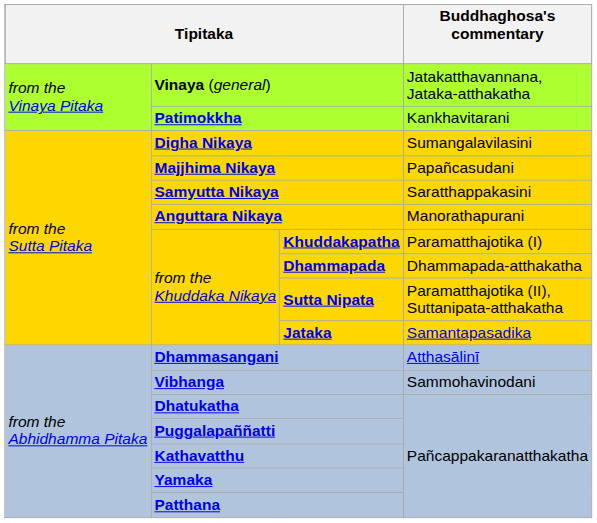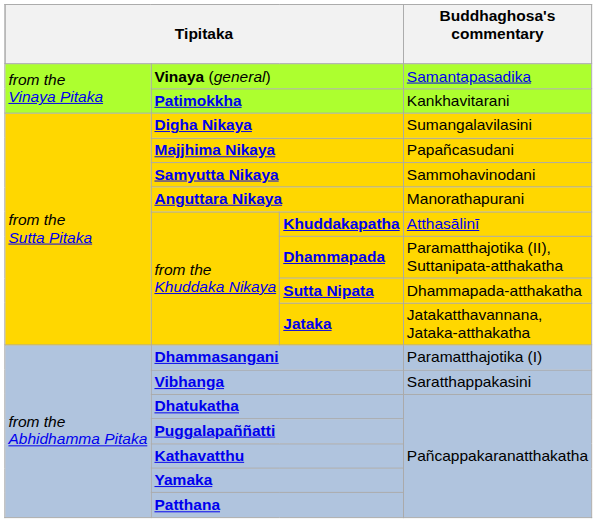 <table class="wikitable" style="margin:1em auto;">
 <tr style="background:black;">
 <th colspan="3">Tipitaka</th>
 <th>Buddhaghosa's<br>commentary<br><br></th>
 </tr>
 <tr style="background:#ADFF2F; color:black">
 <td rowspan="2"><em>from the<br><a href='#'>Vinaya Pitaka</a></em></td>
 <td colspan="2"><strong>Vinaya</strong> (<em>general</em>)</td>
-<td>Jatakatthavannana,<br>Jataka-atthakatha<br></td>
+<td><a href='#'>Samantapasadika</a></td>
 </tr>
 <tr style="background:#ADFF2F; color:black">
 <td colspan="2"><strong><a href='#'>Patimokkha</a></strong></td>
 <td>Kankhavitarani<br></td>
 </tr>
 <tr style="background:gold; color:black;">
 <td rowspan="8"><em>from the<br><a href='#'>Sutta Pitaka</a></em></td>
 <td colspan="2"><strong><a href='#'>Digha Nikaya</a></strong></td>
 <td>Sumangalavilasini</td>
 </tr>
 <tr style="background:gold; color:black;">
 <td colspan="2"><strong><a href='#'>Majjhima Nikaya</a></strong></td>
 <td>Papañcasudani</td>
 </tr>
 <tr style="background:gold; color:black;">
 <td colspan="2"><strong><a href='#'>Samyutta Nikaya</a></strong></td>
-<td>Saratthappakasini</td>
+<td>Sammohavinodani</td>
 </tr>
 <tr style="background:gold; color:black;">
 <td colspan="2"><strong><a href='#'>Anguttara Nikaya</a></strong></td>
 <td>Manorathapurani</td>
 </tr>
 <tr style="background:gold; color:black;">
 <td rowspan="4"><em>from the<br><a href='#'>Khuddaka Nikaya</a></em></td>
 <td><strong><a href='#'>Khuddakapatha</a></strong></td>
-<td>Paramatthajotika (I)</td>
+<td><a href='#'>Atthasālinī</a></td>
 </tr>
 <tr style="background:gold; color:black;">
 <td><strong><a href='#'>Dhammapada</a></strong></td>
+<td>Paramatthajotika (II),<br>Suttanipata-atthakatha</td>
+</tr>
+<tr style="background:gold; color:black;">
+<td><strong><a href='#'>Sutta Nipata</a></strong></td>
 <td>Dhammapada-atthakatha</td>
 </tr>
 <tr style="background:gold; color:black;">
-<td><strong><a href='#'>Sutta Nipata</a></strong></td>
-<td>Paramatthajotika (II),<br>Suttanipata-atthakatha</td>
-</tr>
-<tr style="background:gold; color:black;">
 <td><strong><a href='#'>Jataka</a></strong></td>
-<td><a href='#'>Samantapasadika</a></td>
+<td>Jatakatthavannana,<br>Jataka-atthakatha<br></td>
 </tr>
 <tr style="background:#B0C4DE; color:black">
 <td rowspan="7"><em>from the<br><a href='#'>Abhidhamma Pitaka</a></em></td>
 <td colspan="2"><strong><a href='#'>Dhammasangani</a></strong></td>
-<td><a href='#'>Atthasālinī</a></td>
+<td>Paramatthajotika (I)</td>
 </tr>
 <tr style="background:#B0C4DE; color:black">
 <td colspan="2"><strong><a href='#'>Vibhanga</a></strong></td>
-<td>Sammohavinodani</td>
+<td>Saratthappakasini</td>
 </tr>
 <tr style="background:#B0C4DE; color:black">
 <td colspan="2"><strong><a href='#'>Dhatukatha</a></strong></td>
 <td rowspan="5">Pañcappakaranatthakatha</td>
 </tr>
 <tr style="background:#B0C4DE; color:black">
 <td colspan="2"><strong><a href='#'>Puggalapaññatti</a></strong></td>
 </tr>
 <tr style="background:#B0C4DE; color:black">
 <td colspan="2"><strong><a href='#'>Kathavatthu</a></strong></td>
 </tr>
 <tr style="background:#B0C4DE; color:black">
 <td colspan="2"><strong><a href='#'>Yamaka</a></strong></td>
 </tr>
 <tr style="background:#B0C4DE; color:black">
 <td colspan="2"><strong><a href='#'>Patthana</a></strong></td>
 </tr>
 </table>
